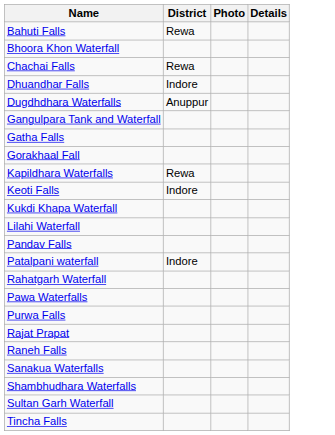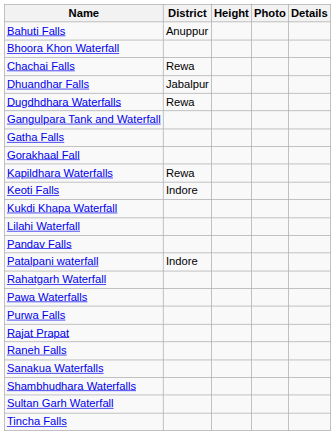 <table class="wikitable sortable">
 <tr>
 <th>Name</th>
 <th>District</th>
+<th>Height</th>
 <th class="unsortable">Photo</th>
 <th>Details</th>
 </tr>
 <tr>
 <td><a href='#'>Bahuti Falls</a></td>
-<td>Rewa</td>
+<td>Anuppur</td>
+<td></td>
 <td></td>
 <td></td>
 </tr>
 <tr>
 <td><a href='#'>Bhoora Khon Waterfall</a></td>
+<td></td>
 <td></td>
 <td></td>
 <td></td>
 </tr>
 <tr>
 <td><a href='#'>Chachai Falls</a></td>
 <td>Rewa</td>
 <td></td>
 <td></td>
+<td></td>
 </tr>
 <tr>
 <td><a href='#'>Dhuandhar Falls</a></td>
-<td>Indore</td>
+<td>Jabalpur</td>
+<td></td>
 <td></td>
 <td></td>
 </tr>
 <tr>
 <td><a href='#'>Dugdhdhara Waterfalls</a></td>
-<td>Anuppur</td>
+<td>Rewa</td>
+<td></td>
 <td></td>
 <td></td>
 </tr>
 <tr>
 <td><a href='#'>Gangulpara Tank and Waterfall</a></td>
+<td></td>
 <td></td>
 <td></td>
 <td></td>
 </tr>
 <tr>
 <td><a href='#'>Gatha Falls</a></td>
 <td></td>
 <td></td>
 <td></td>
+<td></td>
 </tr>
 <tr>
 <td><a href='#'>Gorakhaal Fall</a></td>
+<td></td>
 <td></td>
 <td></td>
 <td></td>
 </tr>
 <tr>
 <td><a href='#'>Kapildhara Waterfalls</a></td>
 <td>Rewa</td>
 <td></td>
 <td></td>
+<td></td>
 </tr>
 <tr>
 <td><a href='#'>Keoti Falls</a></td>
 <td>Indore</td>
 <td></td>
 <td></td>
+<td></td>
 </tr>
 <tr>
 <td><a href='#'>Kukdi Khapa Waterfall</a></td>
+<td></td>
 <td></td>
 <td></td>
 <td></td>
 </tr>
 <tr>
 <td><a href='#'>Lilahi Waterfall</a></td>
 <td></td>
 <td></td>
 <td></td>
+<td></td>
 </tr>
 <tr>
 <td><a href='#'>Pandav Falls</a></td>
+<td></td>
 <td></td>
 <td></td>
 <td></td>
 </tr>
 <tr>
 <td><a href='#'>Patalpani waterfall</a></td>
 <td>Indore</td>
 <td></td>
 <td></td>
+<td></td>
 </tr>
 <tr>
 <td><a href='#'>Rahatgarh Waterfall</a></td>
 <td Sagar></td>
 <td></td>
 <td></td>
+<td></td>
 </tr>
 <tr>
 <td><a href='#'>Pawa Waterfalls</a></td>
+<td></td>
 <td></td>
 <td></td>
 <td></td>
 </tr>
 <tr>
 <td><a href='#'>Purwa Falls</a></td>
 <td></td>
 <td></td>
 <td></td>
+<td></td>
 </tr>
 <tr>
 <td><a href='#'>Rajat Prapat</a></td>
+<td></td>
 <td></td>
 <td></td>
 <td></td>
 </tr>
 <tr>
 <td><a href='#'>Raneh Falls</a></td>
 <td></td>
 <td></td>
 <td></td>
+<td></td>
 </tr>
 <tr>
 <td><a href='#'>Sanakua Waterfalls</a></td>
+<td></td>
 <td></td>
 <td></td>
 <td></td>
 </tr>
 <tr>
 <td><a href='#'>Shambhudhara Waterfalls</a></td>
 <td></td>
 <td></td>
 <td></td>
+<td></td>
 </tr>
 <tr>
 <td><a href='#'>Sultan Garh Waterfall</a></td>
+<td></td>
 <td></td>
 <td></td>
 <td></td>
 </tr>
 <tr>
 <td><a href='#'>Tincha Falls</a></td>
 <td></td>
 <td></td>
 <td></td>
+<td></td>
 </tr>
 </table>
